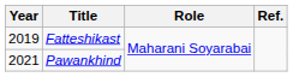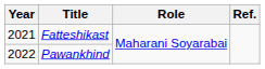 <table class="wikitable sortable">
 <tr>
 <th>Year</th>
 <th>Title</th>
 <th>Role</th>
 <th>Ref.</th>
 </tr>
 <tr>
-<td>2019</td>
+<td>2021</td>
 <td><em><a href='#'>Fatteshikast</a></em></td>
 <td rowspan="2"><a href='#'>Maharani Soyarabai</a></td>
 <td rowspan="2"></td>
 </tr>
 <tr>
-<td>2021</td>
+<td>2022</td>
 <td><em><a href='#'>Pawankhind</a></em></td>
 </tr>
 </table>
